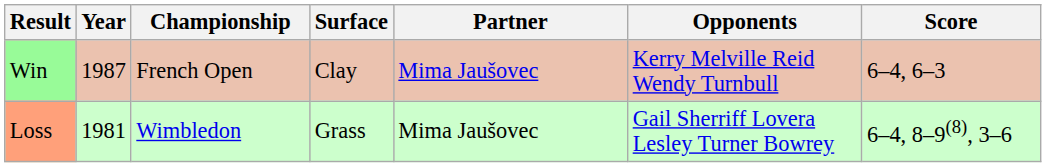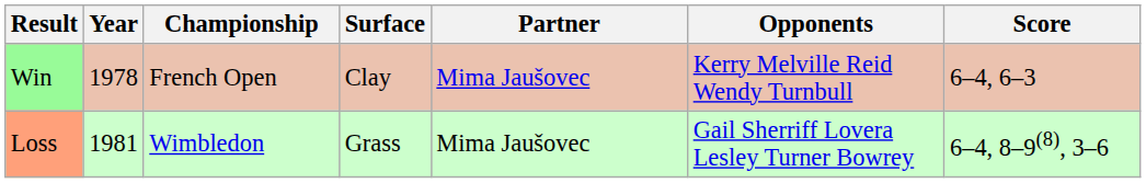 <table class="sortable wikitable">
 <tr>
 <th>Result</th>
 <th>Year</th>
 <th style="width:120px">Championship</th>
 <th style="width:50px">Surface</th>
 <th style="width:160px">Partner</th>
 <th style="width:160px">Opponents</th>
 <th style="width:120px" class="unsortable">Score</th>
 </tr>
 <tr style="background:#ebc2af;">
 <td style="background:#98fb98;">Win</td>
-<td>1987</td>
+<td>1978</td>
 <td>French Open</td>
 <td>Clay</td>
 <td> <a href='#'>Mima Jaušovec</a></td>
 <td> <a href='#'>Kerry Melville Reid</a><br> <a href='#'>Wendy Turnbull</a></td>
 <td>6–4, 6–3</td>
 </tr>
 <tr bgcolor="#CCFFCC">
 <td style="background:#ffa07a;">Loss</td>
 <td>1981</td>
 <td><a href='#'>Wimbledon</a></td>
 <td>Grass</td>
 <td> Mima Jaušovec</td>
 <td> <a href='#'>Gail Sherriff Lovera</a><br> <a href='#'>Lesley Turner Bowrey</a></td>
 <td>6–4, 8–9<sup>(8)</sup>, 3–6</td>
 </tr>
 </table>
